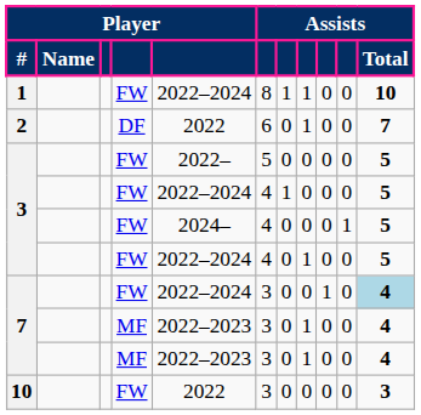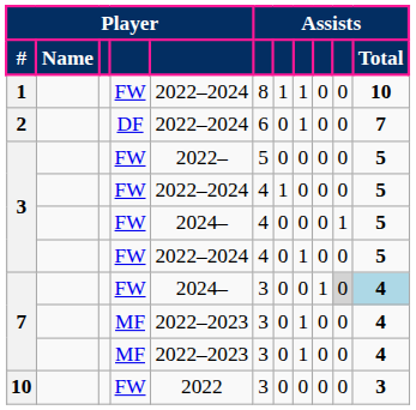 <table class="wikitable sortable" style="text-align:center;">
 <tr>
 <th style="background:#032E62; color:white; border:2px solid #FC1896;" colspan=5 scope="colgroup">Player</th>
 <th colspan="6" style="background:#032E62; color:white; border:2px solid #FC1896;" scope="colgroup">Assists</th>
 </tr>
 <tr>
 <th style="background:#032E62; color:white; border:2px solid #FC1896;" scope="col">#</th>
 <th style="background:#032E62; color:white; border:2px solid #FC1896;" scope="col">Name</th>
 <th style="background:#032E62; color:white; border:2px solid #FC1896;" scope="col"></th>
 <th style="background:#032E62; color:white; border:2px solid #FC1896;" scope="col"></th>
 <th style="background:#032E62; color:white; border:2px solid #FC1896;" scope="col"></th>
 <th style="background:#032E62; color:white; border:2px solid #FC1896;" scope="col"></th>
 <th style="background:#032E62; color:white; border:2px solid #FC1896;" scope="col"></th>
 <th style="background:#032E62; color:white; border:2px solid #FC1896;" scope="col"></th>
 <th style="background:#032E62; color:white; border:2px solid #FC1896;" scope="col"></th>
 <th style="background:#032E62; color:white; border:2px solid #FC1896;" scope="col"></th>
 <th style="background:#032E62; color:white; border:2px solid #FC1896;" scope="col">Total</th>
 </tr>
 <tr>
 <th scope="row">1</th>
 <td align="left"></td>
 <td></td>
 <td><a href='#'>FW</a></td>
 <td>2022–2024</td>
 <td>8</td>
 <td>1</td>
 <td>1</td>
 <td>0</td>
 <td>0</td>
 <td><strong>10</strong></td>
 </tr>
 <tr>
 <th scope="row">2</th>
 <td align="left"></td>
 <td></td>
 <td><a href='#'>DF</a></td>
-<td>2022</td>
+<td>2022–2024</td>
 <td>6</td>
 <td>0</td>
 <td>1</td>
 <td>0</td>
 <td>0</td>
 <td><strong>7</strong></td>
 </tr>
 <tr>
 <th rowspan=4>3</th>
 <td align="left"><strong></strong></td>
 <td></td>
 <td><a href='#'>FW</a></td>
 <td>2022–</td>
 <td>5</td>
 <td>0</td>
 <td>0</td>
 <td>0</td>
 <td>0</td>
 <td><strong>5</strong></td>
 </tr>
 <tr>
 <td align="left"></td>
 <td></td>
 <td><a href='#'>FW</a></td>
 <td>2022–2024</td>
 <td>4</td>
 <td>1</td>
 <td>0</td>
 <td>0</td>
 <td>0</td>
 <td><strong>5</strong></td>
 </tr>
 <tr>
 <td align="left"><strong></strong></td>
 <td></td>
 <td><a href='#'>FW</a></td>
 <td>2024–</td>
 <td>4</td>
 <td>0</td>
 <td>0</td>
 <td>0</td>
 <td>1</td>
 <td><strong>5</strong></td>
 </tr>
 <tr>
 <td align="left"></td>
 <td></td>
 <td><a href='#'>FW</a></td>
 <td>2022–2024</td>
 <td>4</td>
 <td>0</td>
 <td>1</td>
 <td>0</td>
 <td>0</td>
 <td><strong>5</strong></td>
 </tr>
 <tr>
 <th rowspan=3>7</th>
 <td align="left"><strong></strong></td>
 <td></td>
 <td><a href='#'>FW</a></td>
-<td>2022–2024</td>
+<td>2024–</td>
 <td>3</td>
 <td>0</td>
 <td>0</td>
 <td>1</td>
-<td>0</td>
+<td style="background: lightgrey;">0</td>
 <td style="background: lightblue;"><strong>4</strong></td>
 </tr>
 <tr>
 <td align="left"></td>
 <td></td>
 <td><a href='#'>MF</a></td>
 <td>2022–2023</td>
 <td>3</td>
 <td>0</td>
 <td>1</td>
 <td>0</td>
 <td>0</td>
 <td><strong>4</strong></td>
 </tr>
 <tr>
 <td align="left"></td>
 <td></td>
 <td><a href='#'>MF</a></td>
 <td>2022–2023</td>
 <td>3</td>
 <td>0</td>
 <td>1</td>
 <td>0</td>
 <td>0</td>
 <td><strong>4</strong></td>
 </tr>
 <tr>
 <th scope="row">10</th>
 <td align="left"></td>
 <td></td>
 <td><a href='#'>FW</a></td>
 <td>2022</td>
 <td>3</td>
 <td>0</td>
 <td>0</td>
 <td>0</td>
 <td>0</td>
 <td><strong>3</strong></td>
 </tr>
 </table>
